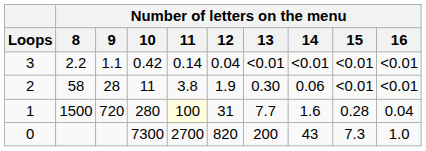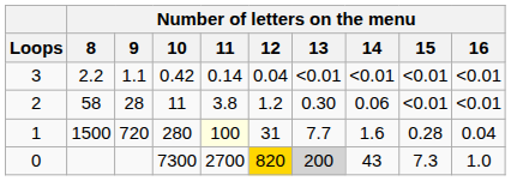 <table class="wikitable" style="text-align:center">
 <tr>
 <th></th>
 <th colspan=9>Number of letters on the menu</th>
 </tr>
 <tr>
 <th>Loops</th>
 <th>8</th>
 <th>9</th>
 <th>10</th>
 <th>11</th>
 <th>12</th>
 <th>13</th>
 <th>14</th>
 <th>15</th>
 <th>16</th>
 </tr>
 <tr>
 <td>3</td>
 <td>2.2</td>
 <td>1.1</td>
 <td>0.42</td>
 <td>0.14</td>
 <td>0.04</td>
 <td><0.01</td>
 <td><0.01</td>
 <td><0.01</td>
 <td><0.01</td>
 </tr>
 <tr>
 <td>2</td>
 <td>58</td>
 <td>28</td>
 <td>11</td>
 <td>3.8</td>
-<td>1.9</td>
+<td>1.2</td>
 <td>0.30</td>
 <td>0.06</td>
 <td><0.01</td>
 <td><0.01</td>
 </tr>
 <tr>
 <td>1</td>
 <td>1500</td>
 <td>720</td>
 <td>280</td>
 <td style="background: lightyellow;">100</td>
 <td>31</td>
 <td>7.7</td>
 <td>1.6</td>
 <td>0.28</td>
 <td>0.04</td>
 </tr>
 <tr>
 <td>0</td>
 <td></td>
 <td></td>
 <td>7300</td>
 <td>2700</td>
-<td>820</td>
-<td>200</td>
+<td style="background: gold;">820</td>
+<td style="background: lightgrey;">200</td>
 <td>43</td>
 <td>7.3</td>
 <td>1.0</td>
 </tr>
 </table>
